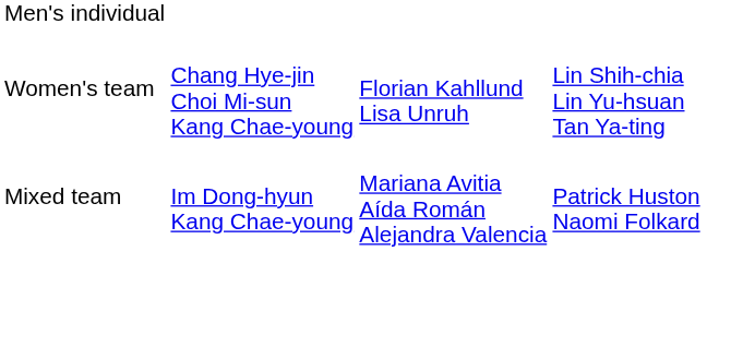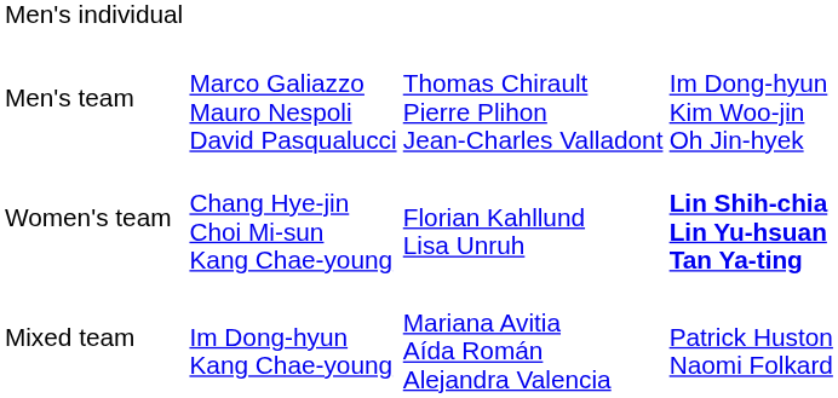 <table>
 <tr>
 <td>Men's individual <br> </td>
 <td></td>
 <td></td>
 <td></td>
 </tr>
 <tr>
 <td></td>
 <td></td>
 <td></td>
 <td></td>
 </tr>
 <tr>
+<td>Men's team <br> </td>
+<td> <br> <a href='#'>Marco Galiazzo</a> <br> <a href='#'>Mauro Nespoli</a> <br> <a href='#'>David Pasqualucci</a></td>
+<td> <br> <a href='#'>Thomas Chirault</a> <br> <a href='#'>Pierre Plihon</a> <br> <a href='#'>Jean-Charles Valladont</a></td>
+<td> <br> <a href='#'>Im Dong-hyun</a> <br> <a href='#'>Kim Woo-jin</a> <br> <a href='#'>Oh Jin-hyek</a></td>
+</tr>
+<tr>
 <td>Women's team <br> </td>
 <td> <br> <a href='#'>Chang Hye-jin</a> <br> <a href='#'>Choi Mi-sun</a> <br> <a href='#'>Kang Chae-young</a></td>
 <td> <br> <a href='#'>Florian Kahllund</a> <br><a href='#'>Lisa Unruh</a></td>
-<td> <br> <a href='#'>Lin Shih-chia</a> <br> <a href='#'>Lin Yu-hsuan</a> <br> <a href='#'>Tan Ya-ting</a></td>
+<td><strong> <br> <a href='#'>Lin Shih-chia</a> <br> <a href='#'>Lin Yu-hsuan</a> <br> <a href='#'>Tan Ya-ting</a></strong></td>
 </tr>
 <tr>
 <td>Mixed team <br> </td>
 <td> <br> <a href='#'>Im Dong-hyun</a> <br> <a href='#'>Kang Chae-young</a></td>
 <td> <br> <a href='#'>Mariana Avitia</a> <br> <a href='#'>Aída Román</a> <br> <a href='#'>Alejandra Valencia</a></td>
 <td> <br> <a href='#'>Patrick Huston</a> <br> <a href='#'>Naomi Folkard</a></td>
 </tr>
 <tr>
 </tr>
 </table>
